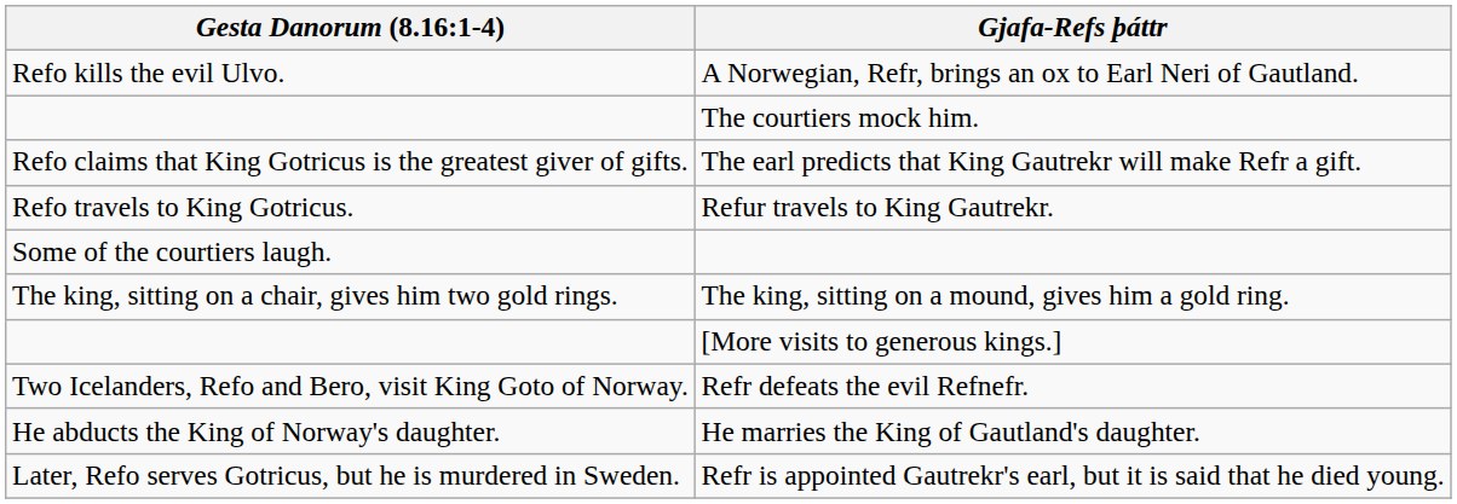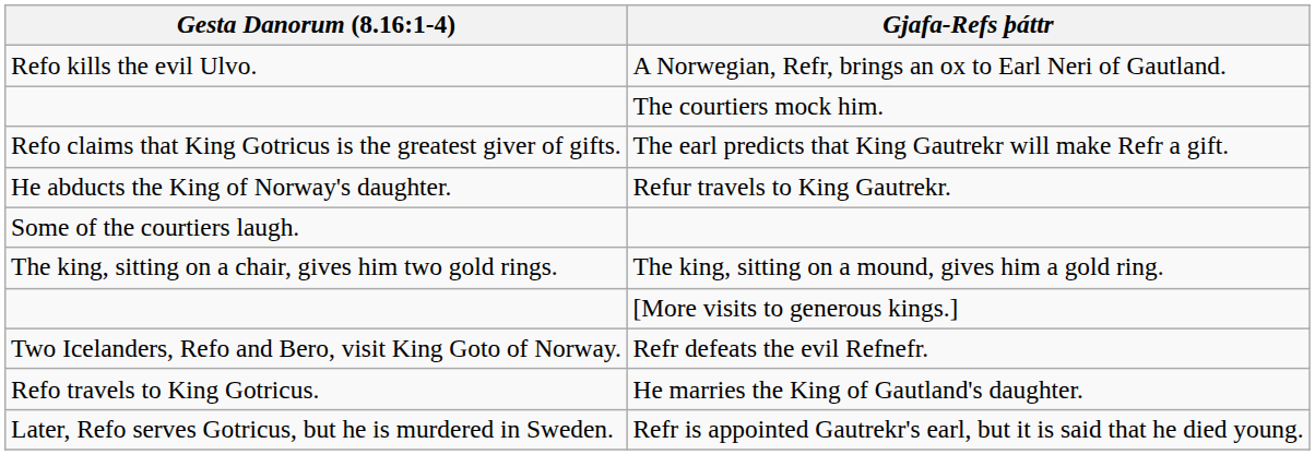 <table class="wikitable">
 <tr>
 <th><em>Gesta Danorum</em> (8.16:1-4)</th>
 <th><em>Gjafa-Refs þáttr</em></th>
 </tr>
 <tr>
 <td>Refo kills the evil Ulvo.</td>
 <td>A Norwegian, Refr, brings an ox to Earl Neri of Gautland.</td>
 </tr>
 <tr>
 <td></td>
 <td>The courtiers mock him.</td>
 </tr>
 <tr>
 <td>Refo claims that King Gotricus is the greatest giver of gifts.</td>
 <td>The earl predicts that King Gautrekr will make Refr a gift.</td>
 </tr>
 <tr>
-<td>Refo travels to King Gotricus.</td>
+<td>He abducts the King of Norway's daughter.</td>
 <td>Refur travels to King Gautrekr.</td>
 </tr>
 <tr>
 <td>Some of the courtiers laugh.</td>
 <td></td>
 </tr>
 <tr>
 <td>The king, sitting on a chair, gives him two gold rings.</td>
 <td>The king, sitting on a mound, gives him a gold ring.</td>
 </tr>
 <tr>
 <td></td>
 <td>[More visits to generous kings.]</td>
 </tr>
 <tr>
 <td>Two Icelanders, Refo and Bero, visit King Goto of Norway.</td>
 <td>Refr defeats the evil Refnefr.</td>
 </tr>
 <tr>
-<td>He abducts the King of Norway's daughter.</td>
+<td>Refo travels to King Gotricus.</td>
 <td>He marries the King of Gautland's daughter.</td>
 </tr>
 <tr>
 <td>Later, Refo serves Gotricus, but he is murdered in Sweden.</td>
 <td>Refr is appointed Gautrekr's earl, but it is said that he died young.</td>
 </tr>
 </table>
